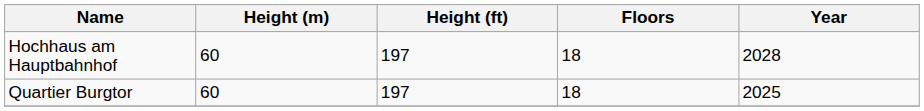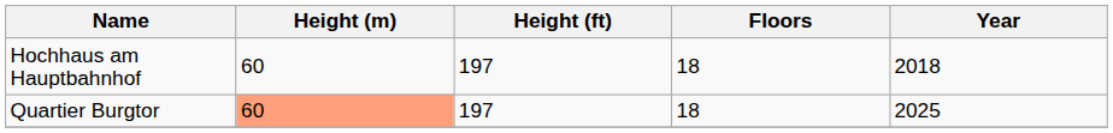 <table class = "wikitable sortable">
 <tr ---- align="center" valign="top" bgcolor="#dddddd">
 <th width="170px">Name</th>
 <th width="160px">Height (m)<br></th>
 <th width="160px">Height (ft)<br></th>
 <th width="160px">Floors</th>
 <th width="160px">Year</th>
 </tr>
 <tr>
 <td>Hochhaus am Hauptbahnhof</td>
 <td>60</td>
 <td>197</td>
 <td>18</td>
-<td>2028</td>
+<td>2018</td>
 </tr>
 <tr>
 <td>Quartier Burgtor</td>
-<td>60</td>
+<td style="background: lightsalmon;">60</td>
 <td>197</td>
 <td>18</td>
 <td>2025</td>
 </tr>
 <tr>
 </tr>
 </table>
